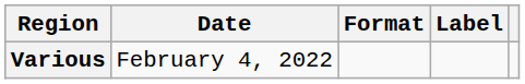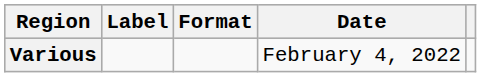 <table class="wikitable plainrowheaders" style="text-align:center">
 <tr>
 <th>Region</th>
+<th>Label</th>
+<th>Format</th>
 <th>Date</th>
-<th>Format</th>
-<th>Label</th>
 <th></th>
 </tr>
 <tr>
 <th scope="row">Various</th>
-<td>February 4, 2022</td>
 <td></td>
 <td></td>
+<td>February 4, 2022</td>
 <td></td>
 </tr>
 </table>
